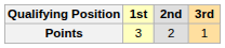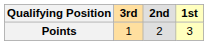 <table class="wikitable" style="font-size:85%; text-align:center">
 <tr>
 <th>Qualifying Position</th>
+<td style="background:#ffdf9f;"> <strong>3rd</strong> </td>
+<td style="background:#dfdfdf;"> <strong>2nd</strong> </td>
 <td style="background:#ffffbf;"> <strong>1st</strong> </td>
-<td style="background:#dfdfdf;"> <strong>2nd</strong> </td>
-<td style="background:#ffdf9f;"> <strong>3rd</strong> </td>
 </tr>
 <tr>
 <th>Points</th>
+<td style="background:#ffdf9f;">1</td>
+<td style="background:#dfdfdf;">2</td>
 <td style="background:#ffffbf;">3</td>
-<td style="background:#dfdfdf;">2</td>
-<td style="background:#ffdf9f;">1</td>
 </tr>
 </table>
